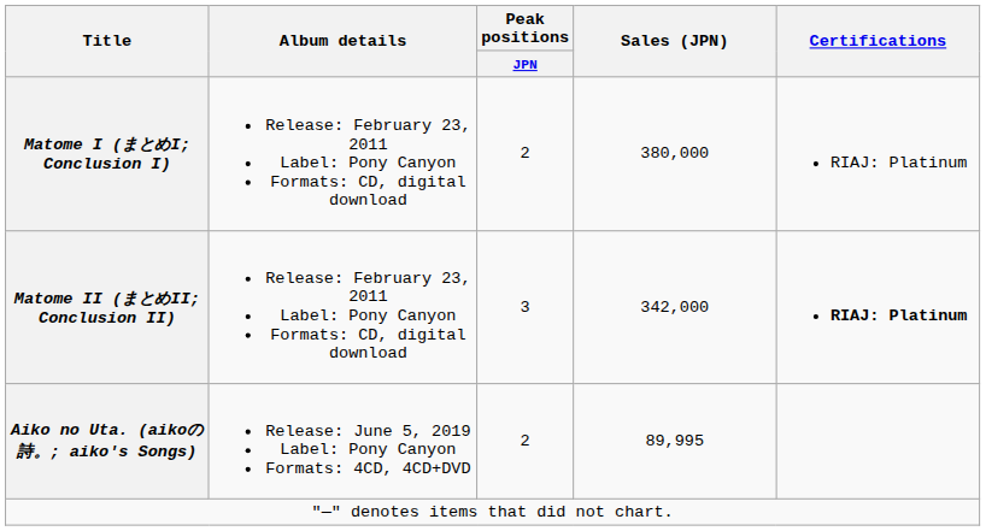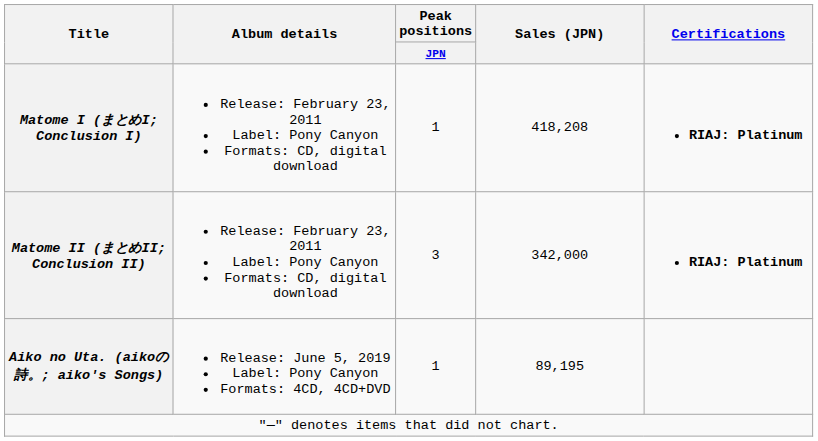 <table class="wikitable plainrowheaders" style="text-align:center;">
 <tr>
 <th style="width:12em;" rowspan="2">Title</th>
 <th style="width:16em;" rowspan="2">Album details</th>
 <th>Peak positions</th>
 <th style="width:12em;" rowspan="2">Sales (JPN)</th>
 <th style="width:12em;" rowspan="2"><a href='#'>Certifications</a></th>
 </tr>
 <tr>
 <th style="width:2.5em;"><small><a href='#'>JPN</a></small><br></th>
 </tr>
 <tr>
 <th scope="row"><em>Matome I (まとめI; Conclusion I)</em></th>
 <td><br><ul><li>Release: February 23, 2011</li><li>Label: Pony Canyon</li><li>Formats: CD, digital download</li></ul></td>
-<td>2</td>
-<td>380,000</td>
-<td align="left"><br><ul><li>RIAJ: Platinum</li></ul></td>
+<td>1</td>
+<td>418,208</td>
+<td align="left"><strong><br><ul><li>RIAJ: Platinum</li></ul></strong></td>
 </tr>
 <tr>
 <th scope="row"><em>Matome II (まとめII; Conclusion II)</em></th>
 <td><br><ul><li>Release: February 23, 2011</li><li>Label: Pony Canyon</li><li>Formats: CD, digital download</li></ul></td>
 <td>3</td>
 <td>342,000</td>
 <td align="left"><strong><br><ul><li>RIAJ: Platinum</li></ul></strong></td>
 </tr>
 <tr>
 <th scope="row"><em>Aiko no Uta. (aikoの詩。; aiko's Songs)</em></th>
 <td><br><ul><li>Release: June 5, 2019</li><li>Label: Pony Canyon</li><li>Formats: 4CD, 4CD+DVD</li></ul></td>
-<td>2</td>
-<td>89,995</td>
+<td>1</td>
+<td>89,195</td>
 <td></td>
 </tr>
 <tr>
 <td colspan="8">"—" denotes items that did not chart.</td>
 </tr>
 </table>
